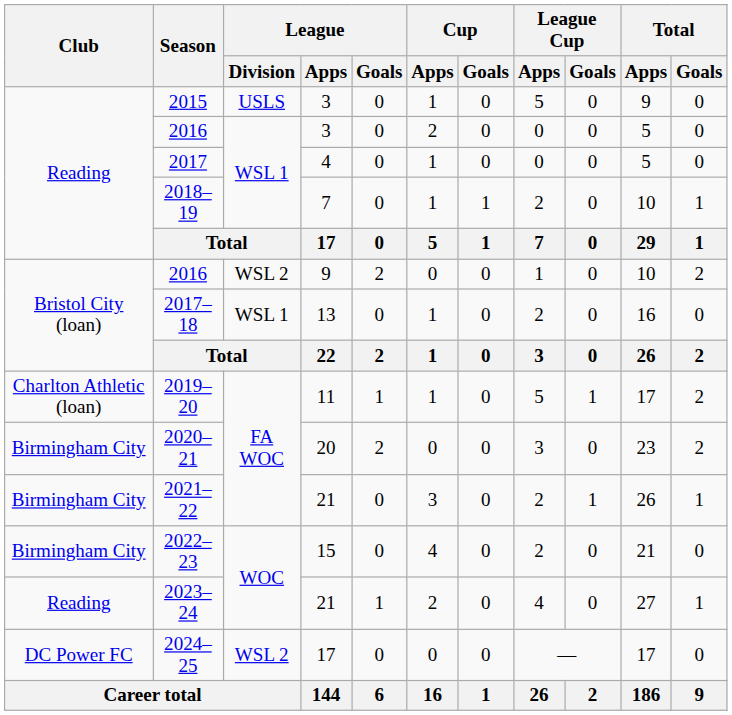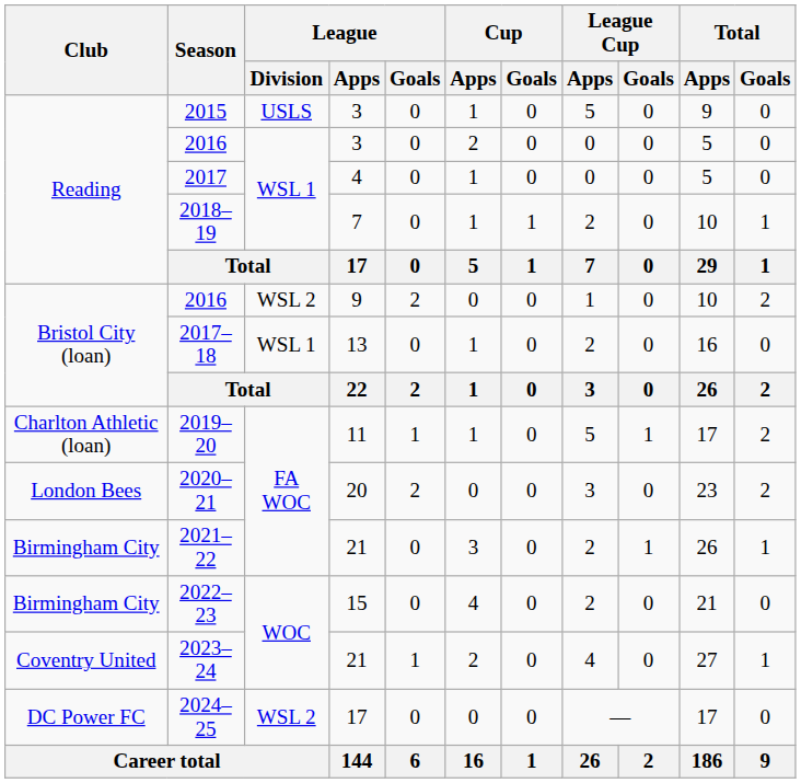 <table class="wikitable" style="text-align:center">
 <tr>
 <th rowspan="2">Club</th>
 <th rowspan="2">Season</th>
 <th colspan="3">League</th>
 <th colspan="2">Cup</th>
 <th colspan="2">League Cup</th>
 <th colspan="2">Total</th>
 </tr>
 <tr>
 <th>Division</th>
 <th>Apps</th>
 <th>Goals</th>
 <th>Apps</th>
 <th>Goals</th>
 <th>Apps</th>
 <th>Goals</th>
 <th>Apps</th>
 <th>Goals</th>
 </tr>
 <tr>
 <td rowspan="5"><a href='#'>Reading</a></td>
 <td><a href='#'>2015</a></td>
 <td><a href='#'>USLS</a></td>
 <td>3</td>
 <td>0</td>
 <td>1</td>
 <td>0</td>
 <td>5</td>
 <td>0</td>
 <td>9</td>
 <td>0</td>
 </tr>
 <tr>
 <td><a href='#'>2016</a></td>
 <td rowspan="3"><a href='#'>WSL 1</a></td>
 <td>3</td>
 <td>0</td>
 <td>2</td>
 <td>0</td>
 <td>0</td>
 <td>0</td>
 <td>5</td>
 <td>0</td>
 </tr>
 <tr>
 <td><a href='#'>2017</a></td>
 <td>4</td>
 <td>0</td>
 <td>1</td>
 <td>0</td>
 <td>0</td>
 <td>0</td>
 <td>5</td>
 <td>0</td>
 </tr>
 <tr>
 <td><a href='#'>2018–19</a></td>
 <td>7</td>
 <td>0</td>
 <td>1</td>
 <td>1</td>
 <td>2</td>
 <td>0</td>
 <td>10</td>
 <td>1</td>
 </tr>
 <tr>
 <th colspan="2">Total</th>
 <th>17</th>
 <th>0</th>
 <th>5</th>
 <th>1</th>
 <th>7</th>
 <th>0</th>
 <th>29</th>
 <th>1</th>
 </tr>
 <tr>
 <td rowspan="3"><a href='#'>Bristol City</a> (loan)</td>
 <td><a href='#'>2016</a></td>
 <td rowspan="1">WSL 2</td>
 <td>9</td>
 <td>2</td>
 <td>0</td>
 <td>0</td>
 <td>1</td>
 <td>0</td>
 <td>10</td>
 <td>2</td>
 </tr>
 <tr>
 <td><a href='#'>2017–18</a></td>
 <td>WSL 1</td>
 <td>13</td>
 <td>0</td>
 <td>1</td>
 <td>0</td>
 <td>2</td>
 <td>0</td>
 <td>16</td>
 <td>0</td>
 </tr>
 <tr>
 <th colspan="2">Total</th>
 <th>22</th>
 <th>2</th>
 <th>1</th>
 <th>0</th>
 <th>3</th>
 <th>0</th>
 <th>26</th>
 <th>2</th>
 </tr>
 <tr>
 <td><a href='#'>Charlton Athletic</a> (loan)</td>
 <td><a href='#'>2019–20</a></td>
 <td rowspan="3"><a href='#'>FA WOC</a></td>
 <td>11</td>
 <td>1</td>
 <td>1</td>
 <td>0</td>
 <td>5</td>
 <td>1</td>
 <td>17</td>
 <td>2</td>
 </tr>
 <tr>
-<td><a href='#'>Birmingham City</a></td>
+<td><a href='#'>London Bees</a></td>
 <td><a href='#'>2020–21</a></td>
 <td>20</td>
 <td>2</td>
 <td>0</td>
 <td>0</td>
 <td>3</td>
 <td>0</td>
 <td>23</td>
 <td>2</td>
 </tr>
 <tr>
 <td><a href='#'>Birmingham City</a></td>
 <td><a href='#'>2021–22</a></td>
 <td>21</td>
 <td>0</td>
 <td>3</td>
 <td>0</td>
 <td>2</td>
 <td>1</td>
 <td>26</td>
 <td>1</td>
 </tr>
 <tr>
 <td><a href='#'>Birmingham City</a></td>
 <td><a href='#'>2022–23</a></td>
 <td rowspan="2"><a href='#'>WOC</a></td>
 <td>15</td>
 <td>0</td>
 <td>4</td>
 <td>0</td>
 <td>2</td>
 <td>0</td>
 <td>21</td>
 <td>0</td>
 </tr>
 <tr>
-<td><a href='#'>Reading</a></td>
+<td><a href='#'>Coventry United</a></td>
 <td><a href='#'>2023–24</a></td>
 <td>21</td>
 <td>1</td>
 <td>2</td>
 <td>0</td>
 <td>4</td>
 <td>0</td>
 <td>27</td>
 <td>1</td>
 </tr>
 <tr>
 <td><a href='#'>DC Power FC</a></td>
 <td><a href='#'>2024–25</a></td>
 <td rowspan="1"><a href='#'>WSL 2</a></td>
 <td>17</td>
 <td>0</td>
 <td>0</td>
 <td>0</td>
 <td colspan="2">—</td>
 <td>17</td>
 <td>0</td>
 </tr>
 <tr>
 <th colspan="3">Career total</th>
 <th>144</th>
 <th>6</th>
 <th>16</th>
 <th>1</th>
 <th>26</th>
 <th>2</th>
 <th>186</th>
 <th>9</th>
 </tr>
 </table>
